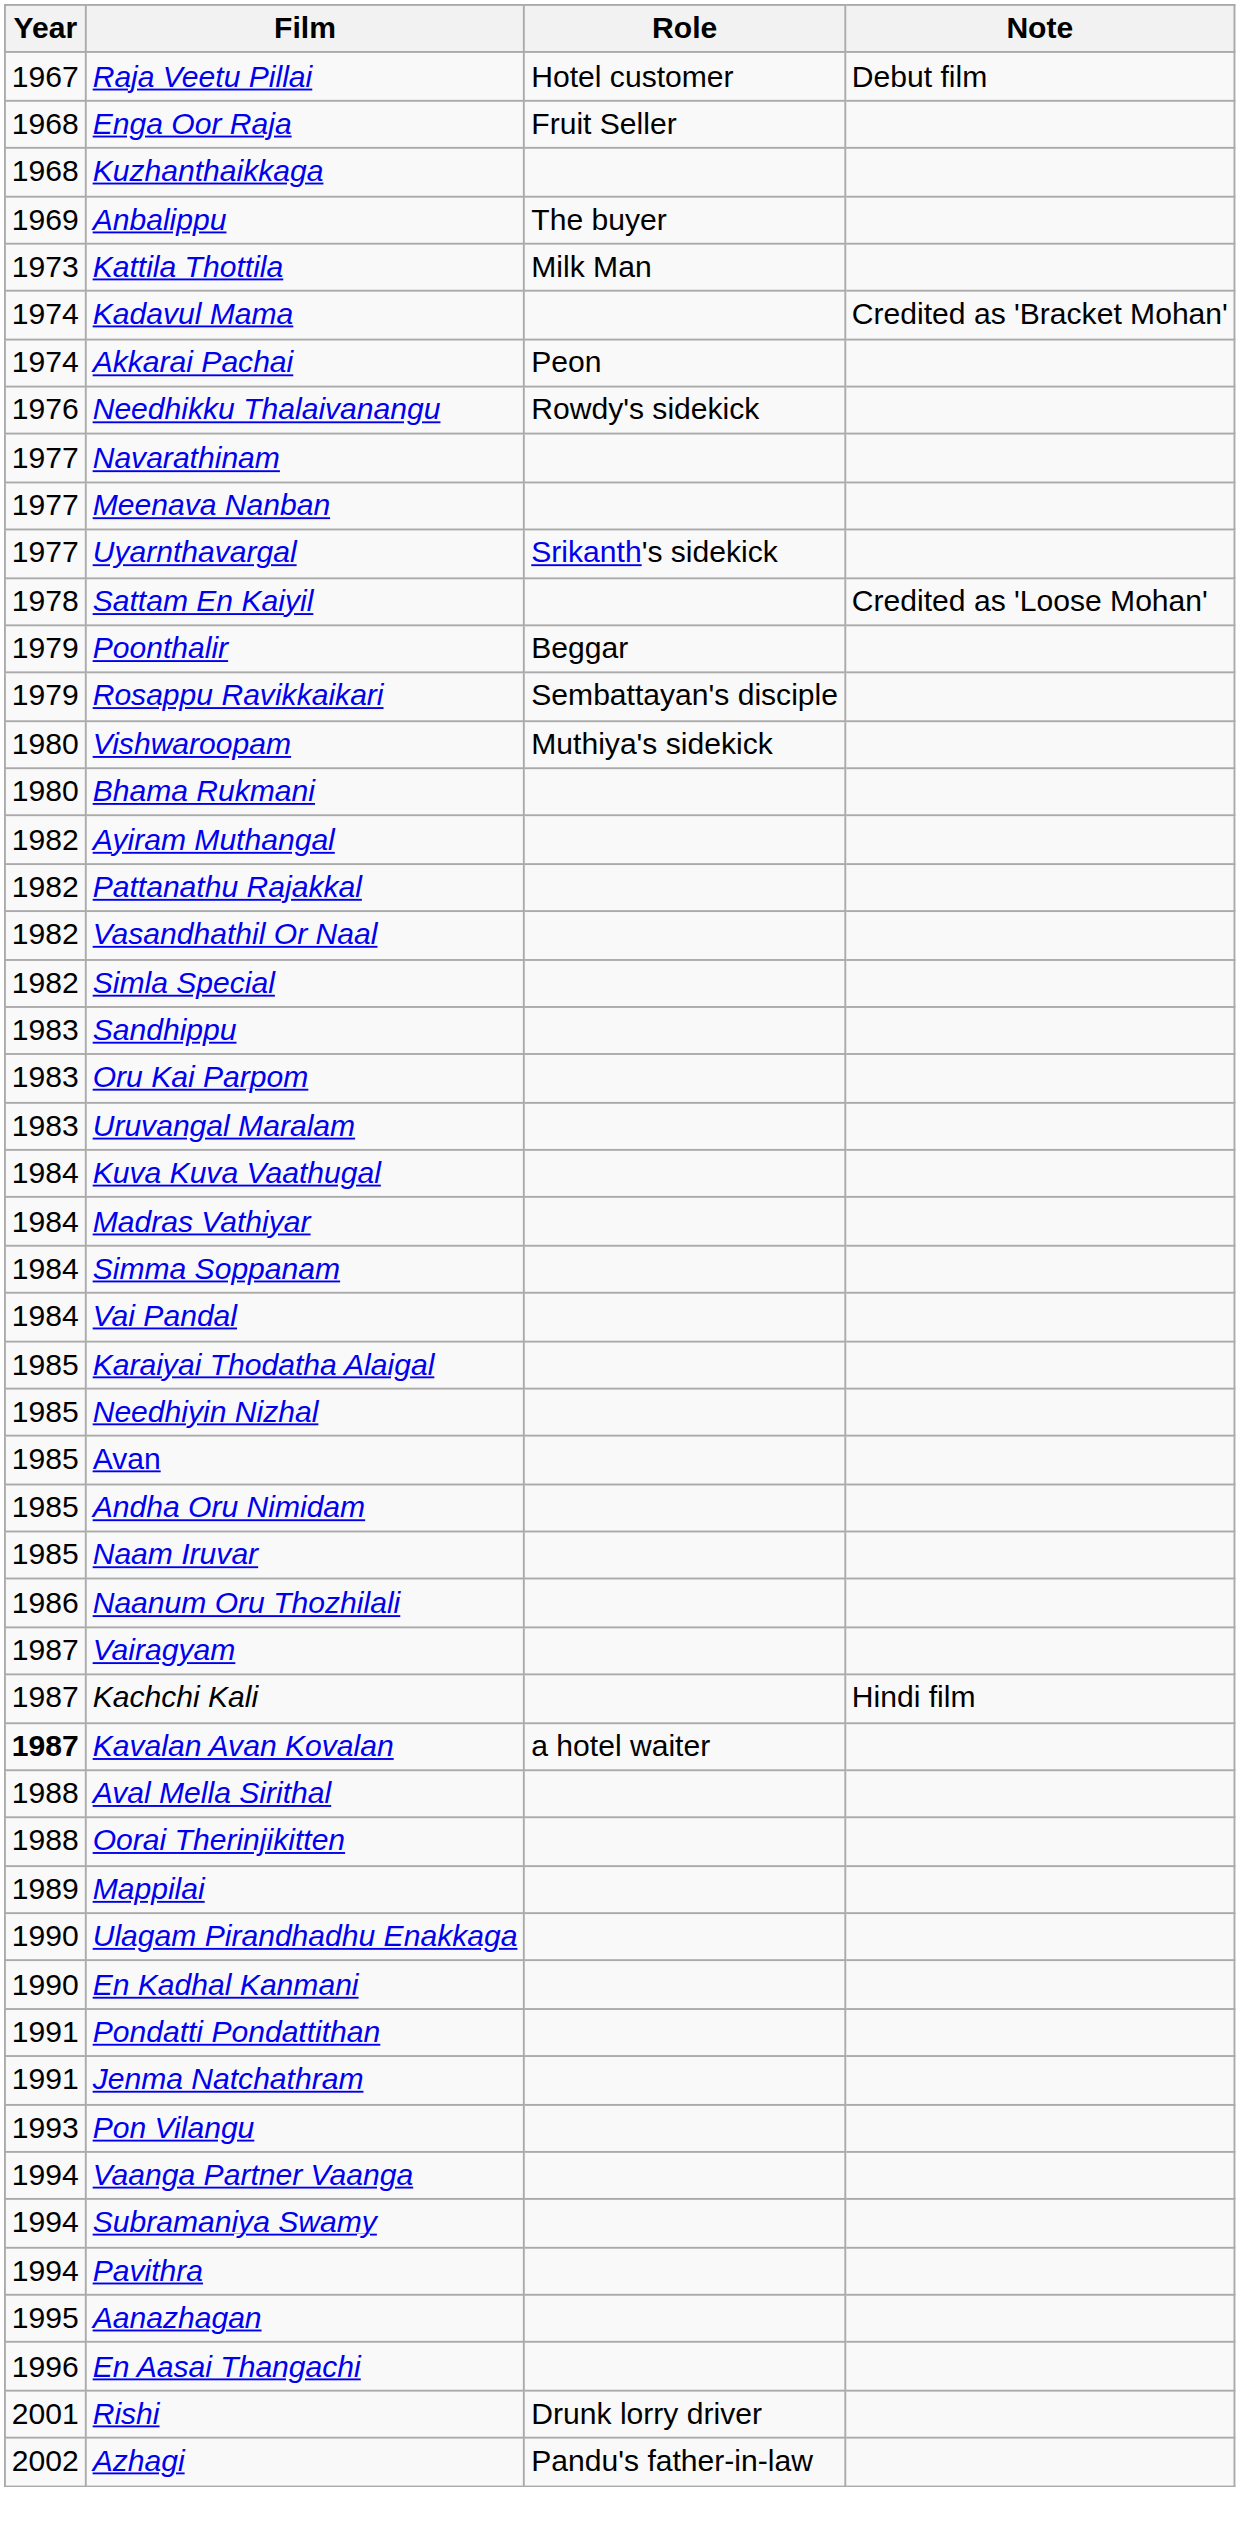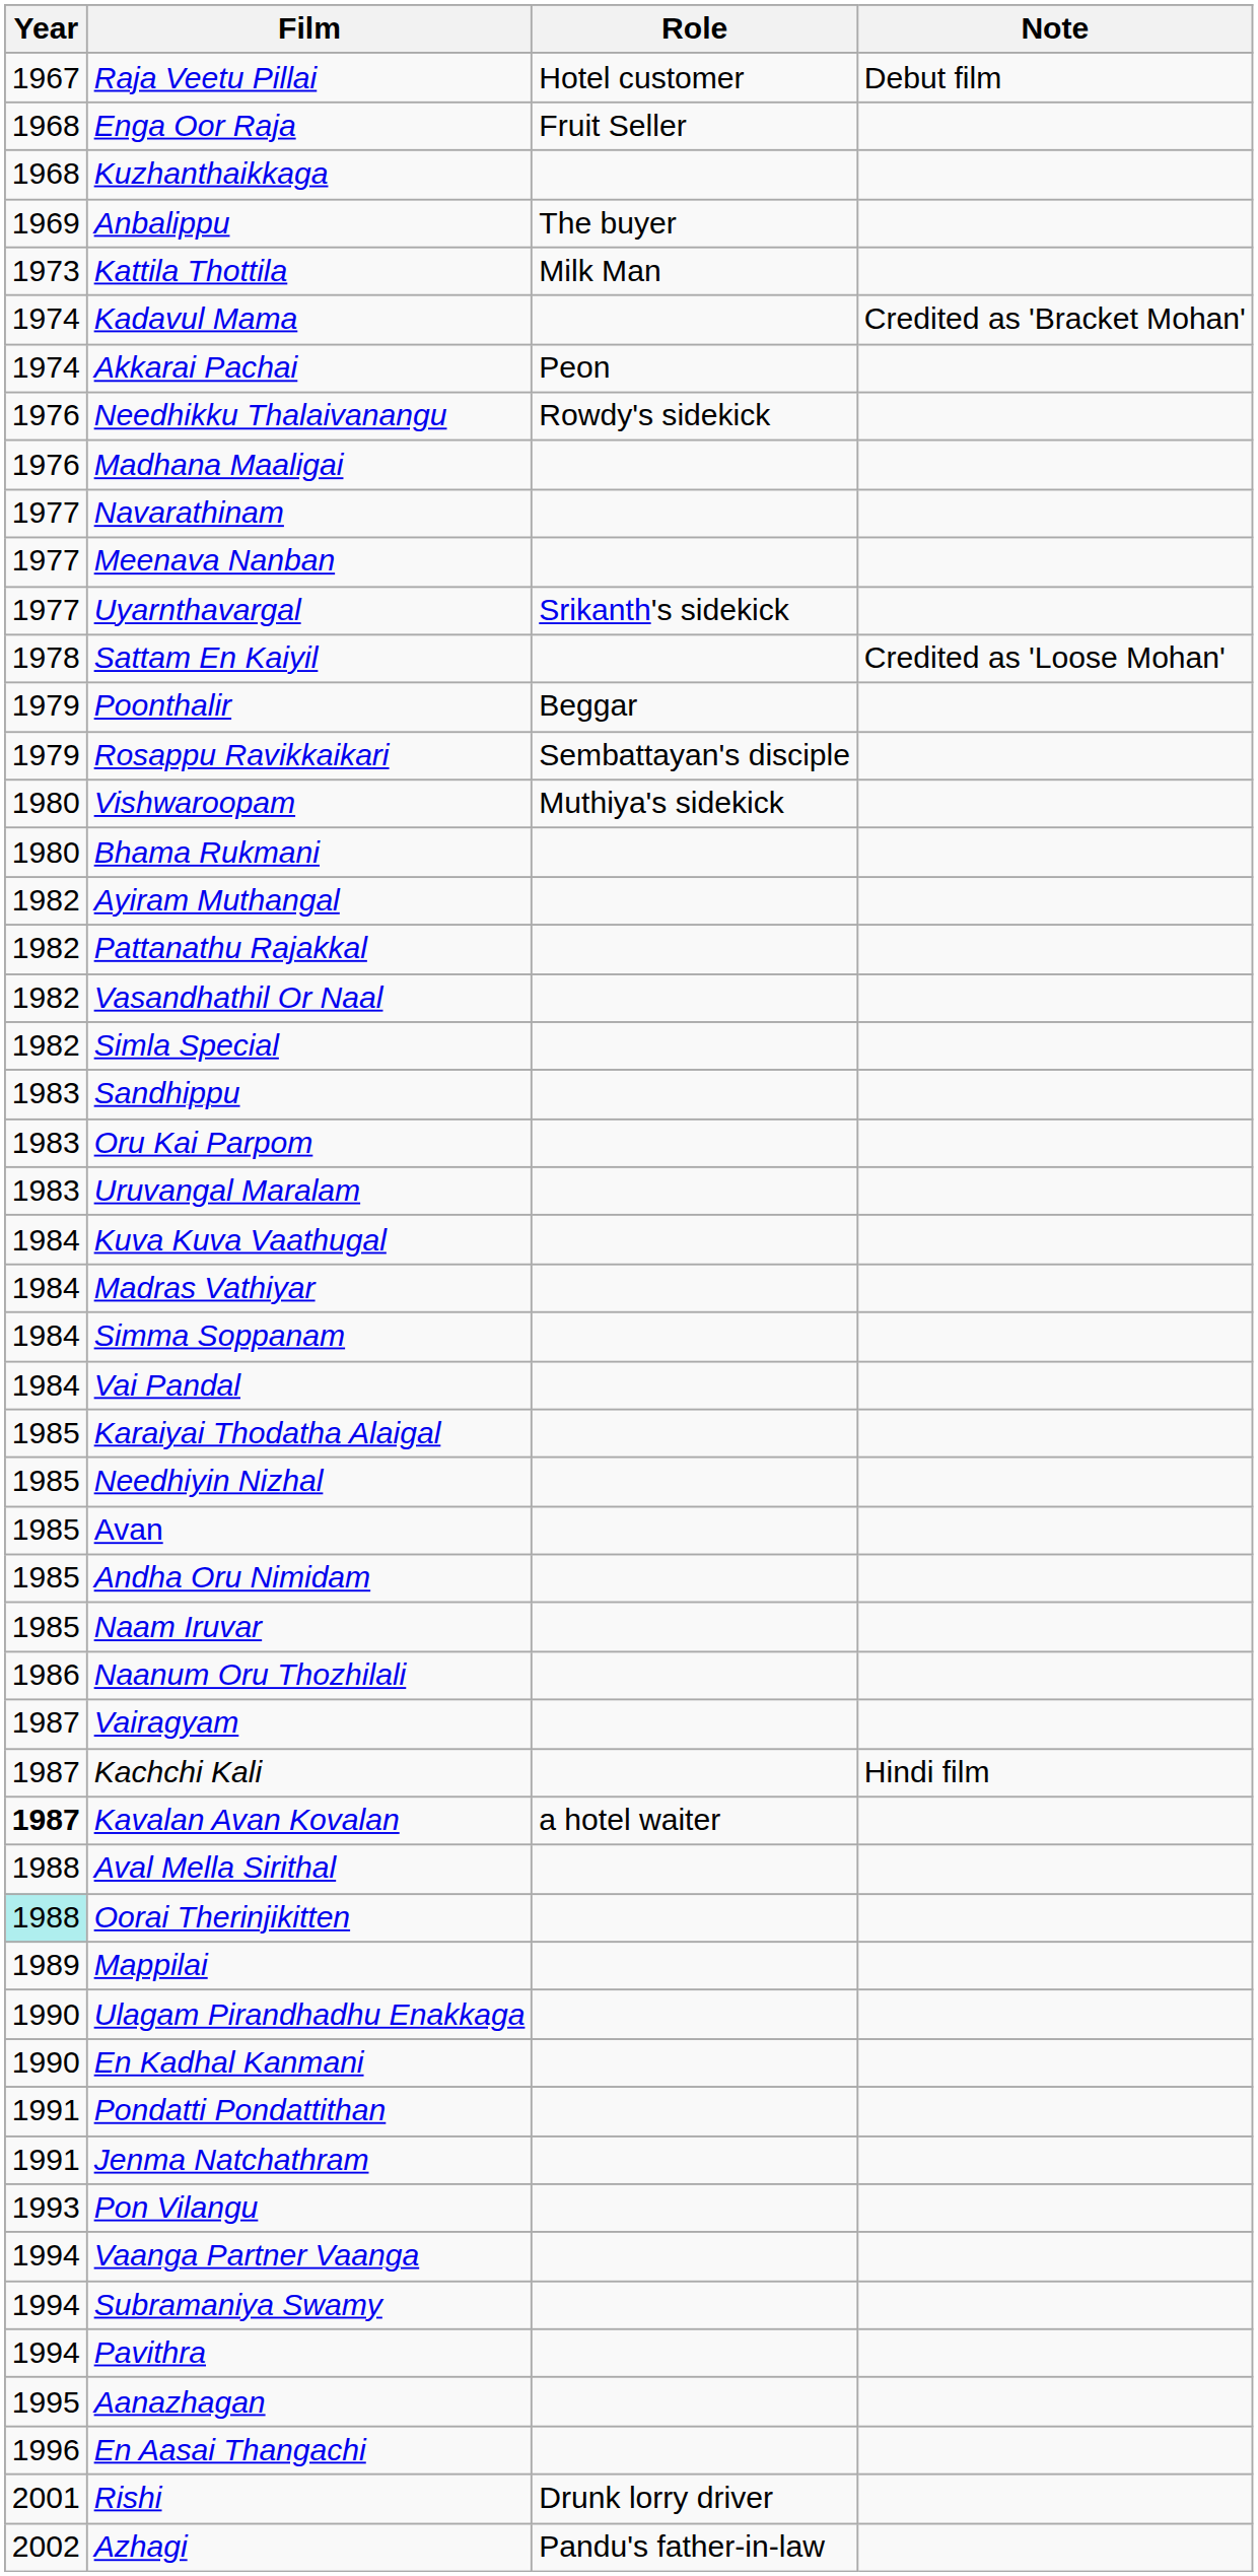 <table class="wikitable">
 <tr>
 <th>Year</th>
 <th>Film</th>
 <th>Role</th>
 <th>Note</th>
 </tr>
 <tr>
 <td>1967</td>
 <td><em><a href='#'>Raja Veetu Pillai</a></em></td>
 <td>Hotel customer</td>
 <td>Debut film</td>
 </tr>
 <tr>
 <td>1968</td>
 <td><em><a href='#'>Enga Oor Raja</a></em></td>
 <td>Fruit Seller</td>
 <td></td>
 </tr>
 <tr>
 <td>1968</td>
 <td><em><a href='#'>Kuzhanthaikkaga</a></em></td>
 <td></td>
 <td></td>
 </tr>
 <tr>
 <td>1969</td>
 <td><em><a href='#'>Anbalippu</a></em></td>
 <td>The buyer</td>
 <td></td>
 </tr>
 <tr>
 <td>1973</td>
 <td><em><a href='#'>Kattila Thottila</a></em></td>
 <td>Milk Man</td>
 <td></td>
 </tr>
 <tr>
 <td>1974</td>
 <td><em><a href='#'>Kadavul Mama</a></em></td>
 <td></td>
 <td>Credited as 'Bracket Mohan'</td>
 </tr>
 <tr>
 <td>1974</td>
 <td><em><a href='#'>Akkarai Pachai</a></em></td>
 <td>Peon</td>
 <td></td>
 </tr>
 <tr>
 <td>1976</td>
 <td><em><a href='#'>Needhikku Thalaivanangu</a></em></td>
 <td>Rowdy's sidekick</td>
+<td></td>
+</tr>
+<tr>
+<td>1976</td>
+<td><em><a href='#'>Madhana Maaligai</a></em></td>
+<td></td>
 <td></td>
 </tr>
 <tr>
 <td>1977</td>
 <td><em><a href='#'>Navarathinam</a></em></td>
 <td></td>
 <td></td>
 </tr>
 <tr>
 <td>1977</td>
 <td><em><a href='#'>Meenava Nanban</a></em></td>
 <td></td>
 <td></td>
 </tr>
 <tr>
 <td>1977</td>
 <td><em><a href='#'>Uyarnthavargal</a></em></td>
 <td><a href='#'>Srikanth</a>'s sidekick</td>
 <td></td>
 </tr>
 <tr>
 <td>1978</td>
 <td><em><a href='#'>Sattam En Kaiyil</a></em></td>
 <td></td>
 <td>Credited as 'Loose Mohan'</td>
 </tr>
 <tr>
 <td>1979</td>
 <td><em><a href='#'>Poonthalir</a></em></td>
 <td>Beggar</td>
 <td></td>
 </tr>
 <tr>
 <td>1979</td>
 <td><em><a href='#'>Rosappu Ravikkaikari</a></em></td>
 <td>Sembattayan's disciple</td>
 <td></td>
 </tr>
 <tr>
 <td>1980</td>
 <td><a href='#'><em>Vishwaroopam</em></a></td>
 <td>Muthiya's sidekick</td>
 <td></td>
 </tr>
 <tr>
 <td>1980</td>
 <td><em><a href='#'>Bhama Rukmani</a></em></td>
 <td></td>
 <td></td>
 </tr>
 <tr>
 <td>1982</td>
 <td><em><a href='#'>Ayiram Muthangal</a></em></td>
 <td></td>
 <td></td>
 </tr>
 <tr>
 <td>1982</td>
 <td><em><a href='#'>Pattanathu Rajakkal</a></em></td>
 <td></td>
 <td></td>
 </tr>
 <tr>
 <td>1982</td>
 <td><em><a href='#'>Vasandhathil Or Naal</a></em></td>
 <td></td>
 <td></td>
 </tr>
 <tr>
 <td>1982</td>
 <td><em><a href='#'>Simla Special</a></em></td>
 <td></td>
 <td></td>
 </tr>
 <tr>
 <td>1983</td>
 <td><em><a href='#'>Sandhippu</a></em></td>
 <td></td>
 <td></td>
 </tr>
 <tr>
 <td>1983</td>
 <td><em><a href='#'>Oru Kai Parpom</a></em></td>
 <td></td>
 <td></td>
 </tr>
 <tr>
 <td>1983</td>
 <td><em><a href='#'>Uruvangal Maralam</a></em></td>
 <td></td>
 <td></td>
 </tr>
 <tr>
 <td>1984</td>
 <td><em><a href='#'>Kuva Kuva Vaathugal</a></em></td>
 <td></td>
 <td></td>
 </tr>
 <tr>
 <td>1984</td>
 <td><em><a href='#'>Madras Vathiyar</a></em></td>
 <td></td>
 <td></td>
 </tr>
 <tr>
 <td>1984</td>
 <td><em><a href='#'>Simma Soppanam</a></em></td>
 <td></td>
 <td></td>
 </tr>
 <tr>
 <td>1984</td>
 <td><em><a href='#'>Vai Pandal</a></em></td>
 <td></td>
 <td></td>
 </tr>
 <tr>
 <td>1985</td>
 <td><em><a href='#'>Karaiyai Thodatha Alaigal</a></em></td>
 <td></td>
 <td></td>
 </tr>
 <tr>
 <td>1985</td>
 <td><em><a href='#'>Needhiyin Nizhal</a></em></td>
 <td></td>
 <td></td>
 </tr>
 <tr>
 <td>1985</td>
 <td><a href='#'>Avan</a></td>
 <td></td>
 <td></td>
 </tr>
 <tr>
 <td>1985</td>
 <td><em><a href='#'>Andha Oru Nimidam</a></em></td>
 <td></td>
 <td></td>
 </tr>
 <tr>
 <td>1985</td>
 <td><a href='#'><em>Naam Iruvar</em></a></td>
 <td></td>
 <td></td>
 </tr>
 <tr>
 <td>1986</td>
 <td><em><a href='#'>Naanum Oru Thozhilali</a></em></td>
 <td></td>
 <td></td>
 </tr>
 <tr>
 <td>1987</td>
 <td><em><a href='#'>Vairagyam</a></em></td>
 <td></td>
 <td></td>
 </tr>
 <tr>
 <td>1987</td>
 <td><em>Kachchi Kali</em></td>
 <td></td>
 <td>Hindi film</td>
 </tr>
 <tr>
 <td><strong>1987</strong></td>
 <td><em><a href='#'>Kavalan Avan Kovalan</a></em></td>
 <td>a hotel waiter</td>
 <td></td>
 </tr>
 <tr>
 <td>1988</td>
 <td><em><a href='#'>Aval Mella Sirithal</a></em></td>
 <td></td>
 <td></td>
 </tr>
 <tr>
-<td>1988</td>
+<td style="background: paleturquoise;">1988</td>
 <td><em><a href='#'>Oorai Therinjikitten</a></em></td>
 <td></td>
 <td></td>
 </tr>
 <tr>
 <td>1989</td>
 <td><a href='#'><em>Mappilai</em></a></td>
 <td></td>
 <td></td>
 </tr>
 <tr>
 <td>1990</td>
 <td><em><a href='#'>Ulagam Pirandhadhu Enakkaga</a></em></td>
 <td></td>
 <td></td>
 </tr>
 <tr>
 <td>1990</td>
 <td><em><a href='#'>En Kadhal Kanmani</a></em></td>
 <td></td>
 <td></td>
 </tr>
 <tr>
 <td>1991</td>
 <td><em><a href='#'>Pondatti Pondattithan</a></em></td>
 <td></td>
 <td></td>
 </tr>
 <tr>
 <td>1991</td>
 <td><em><a href='#'>Jenma Natchathram</a></em></td>
 <td></td>
 <td></td>
 </tr>
 <tr>
 <td>1993</td>
 <td><em><a href='#'>Pon Vilangu</a></em></td>
 <td></td>
 <td></td>
 </tr>
 <tr>
 <td>1994</td>
 <td><em><a href='#'>Vaanga Partner Vaanga</a></em></td>
 <td></td>
 <td></td>
 </tr>
 <tr>
 <td>1994</td>
 <td><em><a href='#'>Subramaniya Swamy</a></em></td>
 <td></td>
 <td></td>
 </tr>
 <tr>
 <td>1994</td>
 <td><em><a href='#'>Pavithra</a></em></td>
 <td></td>
 <td></td>
 </tr>
 <tr>
 <td>1995</td>
 <td><em><a href='#'>Aanazhagan</a></em></td>
 <td></td>
 <td></td>
 </tr>
 <tr>
 <td>1996</td>
 <td><em><a href='#'>En Aasai Thangachi</a></em></td>
 <td></td>
 <td></td>
 </tr>
 <tr>
 <td>2001</td>
 <td><em><a href='#'>Rishi</a></em></td>
 <td>Drunk lorry driver</td>
 <td></td>
 </tr>
 <tr>
 <td>2002</td>
 <td><em><a href='#'>Azhagi</a></em></td>
 <td>Pandu's father-in-law</td>
 <td></td>
 </tr>
 </table>
